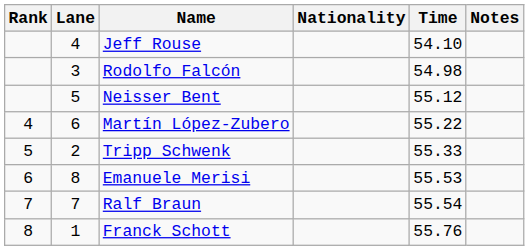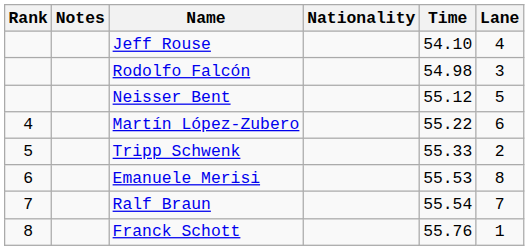 <table class="wikitable sortable" style="text-align:center">
 <tr>
 <th>Rank</th>
-<th>Lane</th>
+<th>Notes</th>
 <th>Name</th>
 <th>Nationality</th>
 <th>Time</th>
-<th>Notes</th>
+<th>Lane</th>
 </tr>
 <tr>
 <td></td>
-<td>4</td>
+<td></td>
 <td align=left><a href='#'>Jeff Rouse</a></td>
 <td align=left></td>
 <td>54.10</td>
-<td></td>
+<td>4</td>
 </tr>
 <tr>
 <td></td>
-<td>3</td>
+<td></td>
 <td align=left><a href='#'>Rodolfo Falcón</a></td>
 <td align=left></td>
 <td>54.98</td>
-<td></td>
+<td>3</td>
 </tr>
 <tr>
 <td></td>
-<td>5</td>
+<td></td>
 <td align=left><a href='#'>Neisser Bent</a></td>
 <td align=left></td>
 <td>55.12</td>
-<td></td>
+<td>5</td>
 </tr>
 <tr>
 <td>4</td>
-<td>6</td>
+<td></td>
 <td align=left><a href='#'>Martín López-Zubero</a></td>
 <td align=left></td>
 <td>55.22</td>
-<td></td>
+<td>6</td>
 </tr>
 <tr>
 <td>5</td>
-<td>2</td>
+<td></td>
 <td align=left><a href='#'>Tripp Schwenk</a></td>
 <td align=left></td>
 <td>55.33</td>
-<td></td>
+<td>2</td>
 </tr>
 <tr>
 <td>6</td>
-<td>8</td>
+<td></td>
 <td align=left><a href='#'>Emanuele Merisi</a></td>
 <td align=left></td>
 <td>55.53</td>
-<td></td>
+<td>8</td>
 </tr>
 <tr>
 <td>7</td>
-<td>7</td>
+<td></td>
 <td align=left><a href='#'>Ralf Braun</a></td>
 <td align=left></td>
 <td>55.54</td>
-<td></td>
+<td>7</td>
 </tr>
 <tr>
 <td>8</td>
-<td>1</td>
+<td></td>
 <td align=left><a href='#'>Franck Schott</a></td>
 <td align=left></td>
 <td>55.76</td>
-<td></td>
+<td>1</td>
 </tr>
 </table>
